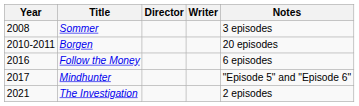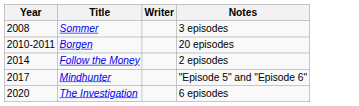 <table class="wikitable">
 <tr>
 <th>Year</th>
 <th>Title</th>
-<th>Director</th>
 <th>Writer</th>
 <th>Notes</th>
 </tr>
 <tr>
 <td>2008</td>
 <td><em><a href='#'>Sommer</a></em></td>
 <td></td>
-<td></td>
 <td>3 episodes</td>
 </tr>
 <tr>
 <td>2010-2011</td>
 <td><em><a href='#'>Borgen</a></em></td>
 <td></td>
-<td></td>
 <td>20 episodes</td>
 </tr>
 <tr>
-<td>2016</td>
+<td>2014</td>
 <td><em><a href='#'>Follow the Money</a></em></td>
 <td></td>
-<td></td>
-<td>6 episodes</td>
+<td>2 episodes</td>
 </tr>
 <tr>
 <td>2017</td>
 <td><em><a href='#'>Mindhunter</a></em></td>
 <td></td>
-<td></td>
 <td>"Episode 5" and "Episode 6"</td>
 </tr>
 <tr>
-<td>2021</td>
+<td>2020</td>
 <td><em><a href='#'>The Investigation</a></em></td>
 <td></td>
-<td></td>
-<td>2 episodes</td>
+<td>6 episodes</td>
 </tr>
 </table>
